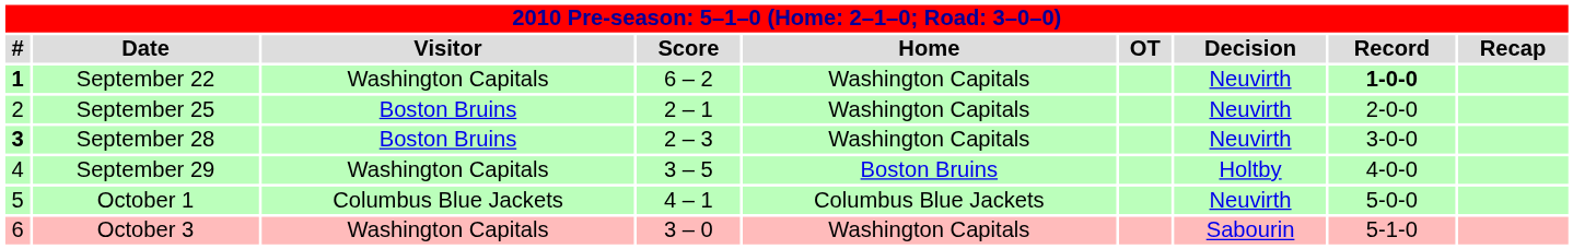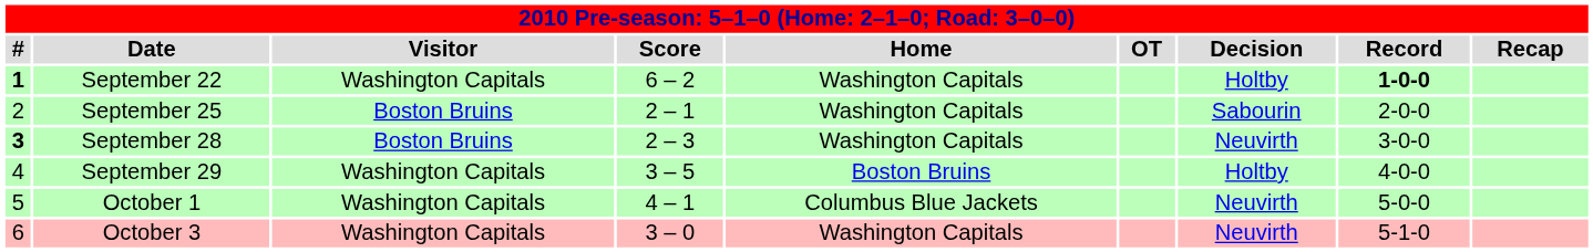 <table class="toccolours collapsible collapsed" width=90% style="clear:both; margin:1.5em auto; text-align:center">
 <tr>
 <th colspan=11 style="background:#FF0000; color:#000099;">2010 Pre-season: 5–1–0 (Home: 2–1–0; Road: 3–0–0)</th>
 </tr>
 <tr align="center" bgcolor="#dddddd">
 <td><strong>#</strong></td>
 <td><strong>Date</strong></td>
 <td><strong>Visitor</strong></td>
 <td><strong>Score</strong></td>
 <td><strong>Home</strong></td>
 <td><strong>OT</strong></td>
 <td><strong>Decision</strong></td>
 <td><strong>Record</strong></td>
 <td><strong>Recap</strong></td>
 </tr>
 <tr style="text-align:center; background:#bfb;">
 <td><strong>1</strong></td>
 <td>September 22</td>
 <td>Washington Capitals</td>
 <td>6 – 2</td>
 <td>Washington Capitals</td>
 <td></td>
-<td><a href='#'>Neuvirth</a></td>
+<td><a href='#'>Holtby</a></td>
 <td><strong>1-0-0</strong></td>
 <td></td>
 </tr>
 <tr style="text-align:center; background:#bfb;">
 <td>2</td>
 <td>September 25</td>
 <td><a href='#'>Boston Bruins</a></td>
 <td>2 – 1</td>
 <td>Washington Capitals</td>
 <td></td>
-<td><a href='#'>Neuvirth</a></td>
+<td><a href='#'>Sabourin</a></td>
 <td>2-0-0</td>
 <td></td>
 </tr>
 <tr style="text-align:center; background:#bfb;">
 <td><strong>3</strong></td>
 <td>September 28</td>
 <td><a href='#'>Boston Bruins</a></td>
 <td>2 – 3</td>
 <td>Washington Capitals</td>
 <td></td>
 <td><a href='#'>Neuvirth</a></td>
 <td>3-0-0</td>
 <td></td>
 </tr>
 <tr style="text-align:center; background:#bfb;">
 <td>4</td>
 <td>September 29</td>
 <td>Washington Capitals</td>
 <td>3 – 5</td>
 <td><a href='#'>Boston Bruins</a></td>
 <td></td>
 <td><a href='#'>Holtby</a></td>
 <td>4-0-0</td>
 <td></td>
 </tr>
 <tr style="text-align:center; background:#bfb;">
 <td>5</td>
 <td>October 1</td>
-<td>Columbus Blue Jackets</td>
+<td>Washington Capitals</td>
 <td>4 – 1</td>
 <td>Columbus Blue Jackets</td>
 <td></td>
 <td><a href='#'>Neuvirth</a></td>
 <td>5-0-0</td>
 <td></td>
 </tr>
 <tr style="text-align:center; background:#fbb;">
 <td>6</td>
 <td>October 3</td>
 <td>Washington Capitals</td>
 <td>3 – 0</td>
 <td>Washington Capitals</td>
 <td></td>
-<td><a href='#'>Sabourin</a></td>
+<td><a href='#'>Neuvirth</a></td>
 <td>5-1-0</td>
 <td></td>
 </tr>
 </table>
